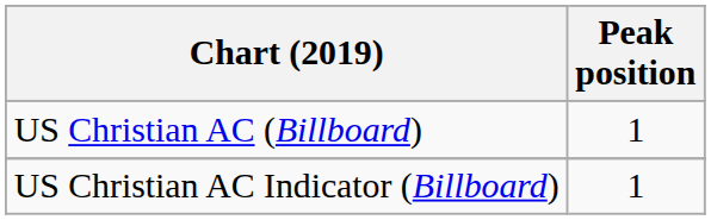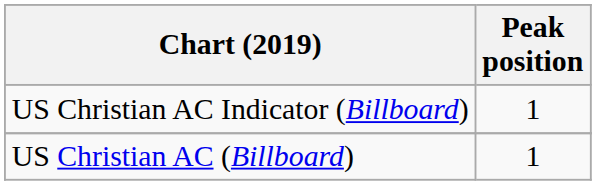 <table class="wikitable sortable plainrowheaders" style="text-align:center">
 <tr>
 <th scope="col">Chart (2019)</th>
 <th scope="col">Peak<br> position</th>
 </tr>
 <tr>
-<td align="left">US <a href='#'>Christian AC</a> (<em><a href='#'>Billboard</a></em>)</td>
-<td>1</td>
+<td align="left">US Christian AC Indicator (<em><a href='#'>Billboard</a></em>)</td>
+<td align="center">1</td>
 </tr>
 <tr>
 </tr>
 <tr>
 </tr>
 <tr>
-<td align="left">US Christian AC Indicator (<em><a href='#'>Billboard</a></em>)</td>
-<td align="center">1</td>
+<td align="left">US <a href='#'>Christian AC</a> (<em><a href='#'>Billboard</a></em>)</td>
+<td>1</td>
 </tr>
 </table>
